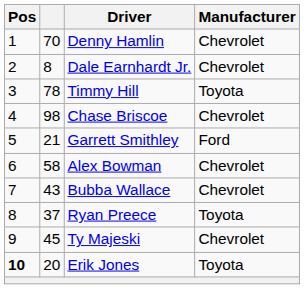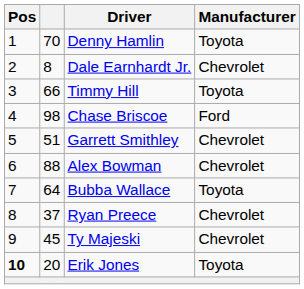 <table class="wikitable" style="font-size:98%">
 <tr>
 <th>Pos</th>
 <th></th>
 <th>Driver</th>
 <th>Manufacturer</th>
 </tr>
 <tr>
 <td>1</td>
 <td>70</td>
 <td><a href='#'>Denny Hamlin</a></td>
-<td>Chevrolet</td>
+<td>Toyota</td>
 </tr>
 <tr>
 <td>2</td>
 <td>8</td>
 <td><a href='#'>Dale Earnhardt Jr.</a></td>
 <td>Chevrolet</td>
 </tr>
 <tr>
 <td>3</td>
-<td>78</td>
+<td>66</td>
 <td><a href='#'>Timmy Hill</a></td>
 <td>Toyota</td>
 </tr>
 <tr>
 <td>4</td>
 <td>98</td>
 <td><a href='#'>Chase Briscoe</a></td>
+<td>Ford</td>
+</tr>
+<tr>
+<td>5</td>
+<td>51</td>
+<td><a href='#'>Garrett Smithley</a></td>
 <td>Chevrolet</td>
 </tr>
 <tr>
-<td>5</td>
-<td>21</td>
-<td><a href='#'>Garrett Smithley</a></td>
-<td>Ford</td>
-</tr>
-<tr>
 <td>6</td>
-<td>58</td>
+<td>88</td>
 <td><a href='#'>Alex Bowman</a></td>
 <td>Chevrolet</td>
 </tr>
 <tr>
 <td>7</td>
-<td>43</td>
+<td>64</td>
 <td><a href='#'>Bubba Wallace</a></td>
-<td>Chevrolet</td>
+<td>Toyota</td>
 </tr>
 <tr>
 <td>8</td>
 <td>37</td>
 <td><a href='#'>Ryan Preece</a></td>
-<td>Toyota</td>
+<td>Chevrolet</td>
 </tr>
 <tr>
 <td>9</td>
 <td>45</td>
 <td><a href='#'>Ty Majeski</a></td>
 <td>Chevrolet</td>
 </tr>
 <tr>
 <td><strong>10</strong></td>
 <td>20</td>
 <td><a href='#'>Erik Jones</a></td>
 <td>Toyota</td>
 </tr>
 <tr>
 <th colspan=4></th>
 </tr>
 </table>
